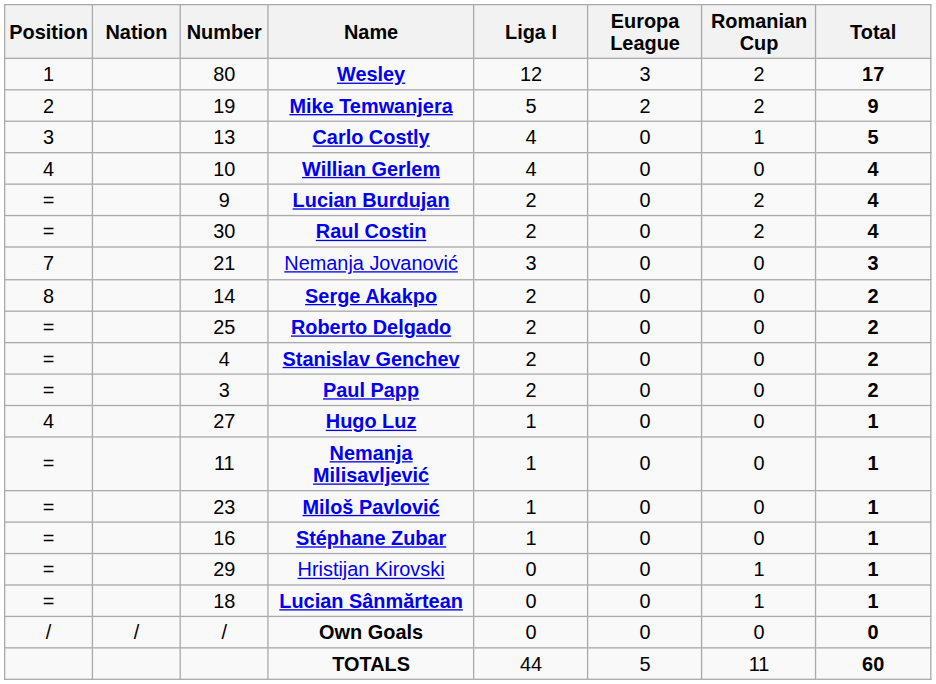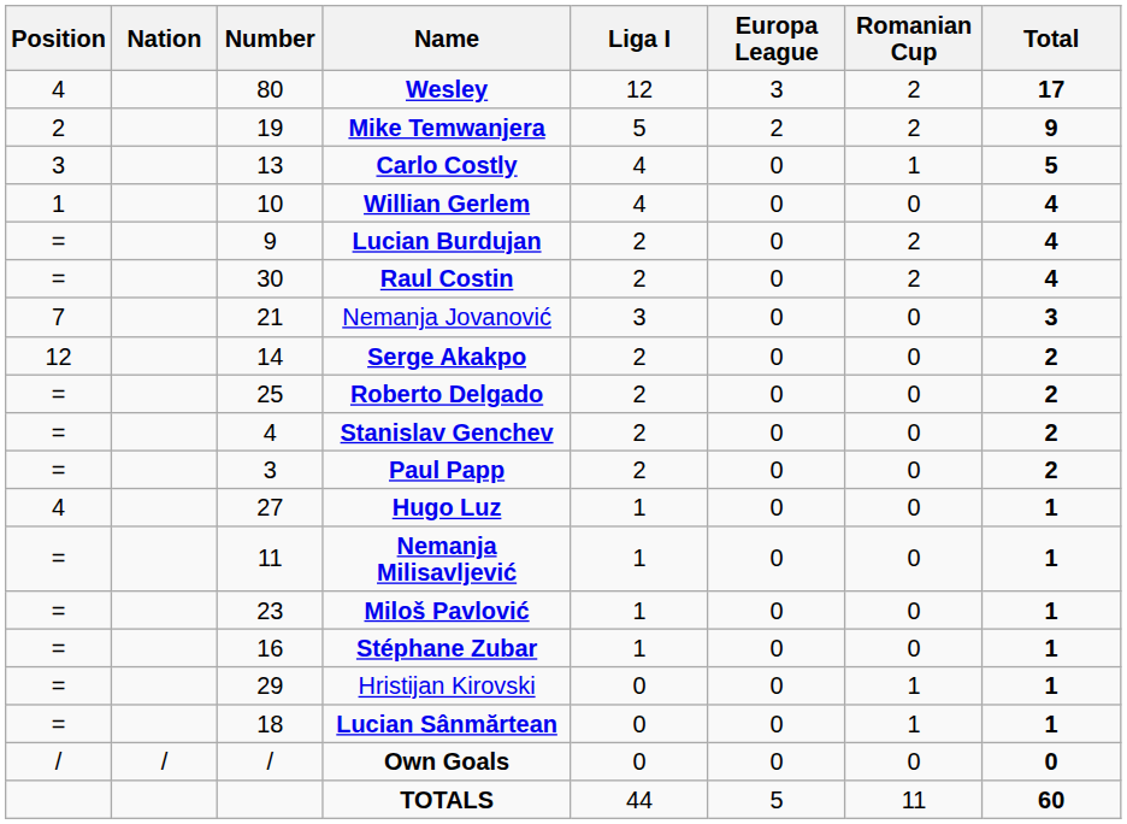 <table class="wikitable" style="font-size: 95%; text-align: center;">
 <tr>
 <th width=60>Position</th>
 <th width=60>Nation</th>
 <th width=60>Number</th>
 <th width=150>Name</th>
 <th width=80>Liga I</th>
 <th width=80>Europa League</th>
 <th width=80>Romanian Cup</th>
 <th width=80>Total</th>
 </tr>
 <tr>
-<td>1</td>
+<td>4</td>
 <td></td>
 <td>80</td>
 <td><strong><a href='#'>Wesley</a></strong></td>
 <td>12</td>
 <td>3</td>
 <td>2</td>
 <td><strong>17</strong></td>
 </tr>
 <tr>
 <td>2</td>
 <td></td>
 <td>19</td>
 <td><strong><a href='#'>Mike Temwanjera</a></strong></td>
 <td>5</td>
 <td>2</td>
 <td>2</td>
 <td><strong>9</strong></td>
 </tr>
 <tr>
 <td>3</td>
 <td></td>
 <td>13</td>
 <td><strong><a href='#'>Carlo Costly</a></strong></td>
 <td>4</td>
 <td>0</td>
 <td>1</td>
 <td><strong>5</strong></td>
 </tr>
 <tr>
-<td>4</td>
+<td>1</td>
 <td></td>
 <td>10</td>
 <td><strong><a href='#'>Willian Gerlem</a></strong></td>
 <td>4</td>
 <td>0</td>
 <td>0</td>
 <td><strong>4</strong></td>
 </tr>
 <tr>
 <td>=</td>
 <td></td>
 <td>9</td>
 <td><strong><a href='#'>Lucian Burdujan</a></strong></td>
 <td>2</td>
 <td>0</td>
 <td>2</td>
 <td><strong>4</strong></td>
 </tr>
 <tr>
 <td>=</td>
 <td></td>
 <td>30</td>
 <td><strong><a href='#'>Raul Costin</a></strong></td>
 <td>2</td>
 <td>0</td>
 <td>2</td>
 <td><strong>4</strong></td>
 </tr>
 <tr>
 <td>7</td>
 <td></td>
 <td>21</td>
 <td><a href='#'>Nemanja Jovanović</a></td>
 <td>3</td>
 <td>0</td>
 <td>0</td>
 <td><strong>3</strong></td>
 </tr>
 <tr>
-<td>8</td>
+<td>12</td>
 <td></td>
 <td>14</td>
 <td><strong><a href='#'>Serge Akakpo</a></strong></td>
 <td>2</td>
 <td>0</td>
 <td>0</td>
 <td><strong>2</strong></td>
 </tr>
 <tr>
 <td>=</td>
 <td></td>
 <td>25</td>
 <td><strong><a href='#'>Roberto Delgado</a></strong></td>
 <td>2</td>
 <td>0</td>
 <td>0</td>
 <td><strong>2</strong></td>
 </tr>
 <tr>
 <td>=</td>
 <td></td>
 <td>4</td>
 <td><strong><a href='#'>Stanislav Genchev</a></strong></td>
 <td>2</td>
 <td>0</td>
 <td>0</td>
 <td><strong>2</strong></td>
 </tr>
 <tr>
 <td>=</td>
 <td></td>
 <td>3</td>
 <td><strong><a href='#'>Paul Papp</a></strong></td>
 <td>2</td>
 <td>0</td>
 <td>0</td>
 <td><strong>2</strong></td>
 </tr>
 <tr>
 <td>4</td>
 <td></td>
 <td>27</td>
 <td><strong><a href='#'>Hugo Luz</a></strong></td>
 <td>1</td>
 <td>0</td>
 <td>0</td>
 <td><strong>1</strong></td>
 </tr>
 <tr>
 <td>=</td>
 <td></td>
 <td>11</td>
 <td><strong><a href='#'>Nemanja Milisavljević</a></strong></td>
 <td>1</td>
 <td>0</td>
 <td>0</td>
 <td><strong>1</strong></td>
 </tr>
 <tr>
 <td>=</td>
 <td></td>
 <td>23</td>
 <td><strong><a href='#'>Miloš Pavlović</a></strong></td>
 <td>1</td>
 <td>0</td>
 <td>0</td>
 <td><strong>1</strong></td>
 </tr>
 <tr>
 <td>=</td>
 <td></td>
 <td>16</td>
 <td><strong><a href='#'>Stéphane Zubar</a></strong></td>
 <td>1</td>
 <td>0</td>
 <td>0</td>
 <td><strong>1</strong></td>
 </tr>
 <tr>
 <td>=</td>
 <td></td>
 <td>29</td>
 <td><a href='#'>Hristijan Kirovski</a></td>
 <td>0</td>
 <td>0</td>
 <td>1</td>
 <td><strong>1</strong></td>
 </tr>
 <tr>
 <td>=</td>
 <td></td>
 <td>18</td>
 <td><strong><a href='#'>Lucian Sânmărtean</a></strong></td>
 <td>0</td>
 <td>0</td>
 <td>1</td>
 <td><strong>1</strong></td>
 </tr>
 <tr>
 <td>/</td>
 <td>/</td>
 <td>/</td>
 <td><strong>Own Goals</strong></td>
 <td>0</td>
 <td>0</td>
 <td>0</td>
 <td><strong>0</strong></td>
 </tr>
 <tr>
 <td></td>
 <td></td>
 <td></td>
 <td><strong>TOTALS</strong></td>
 <td>44</td>
 <td>5</td>
 <td>11</td>
 <td><strong>60</strong></td>
 </tr>
 </table>
